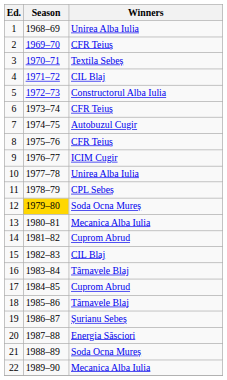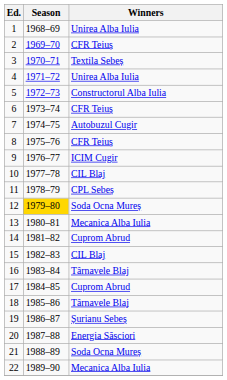 <table class="wikitable" style="font-size:90%">
 <tr>
 <th><abbr>Ed.</abbr></th>
 <th width="60">Season</th>
 <th width="220">Winners</th>
 </tr>
 <tr>
 <td align=center>1</td>
 <td>1968–69</td>
 <td><a href='#'>Unirea Alba Iulia</a></td>
 </tr>
 <tr>
 <td align=center>2</td>
 <td><a href='#'>1969–70</a></td>
 <td><a href='#'>CFR Teiuș</a></td>
 </tr>
 <tr>
 <td align=center>3</td>
 <td><a href='#'>1970–71</a></td>
 <td><a href='#'>Textila Sebeș</a></td>
 </tr>
 <tr>
 <td align=center>4</td>
 <td><a href='#'>1971–72</a></td>
-<td><a href='#'>CIL Blaj</a></td>
+<td><a href='#'>Unirea Alba Iulia</a></td>
 </tr>
 <tr>
 <td align=center>5</td>
 <td><a href='#'>1972–73</a></td>
 <td><a href='#'>Constructorul Alba Iulia</a></td>
 </tr>
 <tr>
 <td align=center>6</td>
 <td>1973–74</td>
 <td><a href='#'>CFR Teiuș</a></td>
 </tr>
 <tr>
 <td align=center>7</td>
 <td>1974–75</td>
 <td><a href='#'>Autobuzul Cugir</a></td>
 </tr>
 <tr>
 <td align=center>8</td>
 <td>1975–76</td>
 <td><a href='#'>CFR Teiuș</a></td>
 </tr>
 <tr>
 <td align=center>9</td>
 <td>1976–77</td>
 <td><a href='#'>ICIM Cugir</a></td>
 </tr>
 <tr>
 <td align=center>10</td>
 <td>1977–78</td>
-<td><a href='#'>Unirea Alba Iulia</a></td>
+<td><a href='#'>CIL Blaj</a></td>
 </tr>
 <tr>
 <td align=center>11</td>
 <td>1978–79</td>
 <td><a href='#'>CPL Sebeș</a></td>
 </tr>
 <tr>
 <td align=center>12</td>
 <td style="background: gold;">1979–80</td>
 <td><a href='#'>Soda Ocna Mureș</a></td>
 </tr>
 <tr>
 <td align=center>13</td>
 <td>1980–81</td>
 <td><a href='#'>Mecanica Alba Iulia</a></td>
 </tr>
 <tr>
 <td align=center>14</td>
 <td>1981–82</td>
 <td><a href='#'>Cuprom Abrud</a></td>
 </tr>
 <tr>
 <td align=center>15</td>
 <td>1982–83</td>
 <td><a href='#'>CIL Blaj</a></td>
 </tr>
 <tr>
 <td align=center>16</td>
 <td>1983–84</td>
 <td><a href='#'>Târnavele Blaj</a></td>
 </tr>
 <tr>
 <td align=center>17</td>
 <td>1984–85</td>
 <td><a href='#'>Cuprom Abrud</a></td>
 </tr>
 <tr>
 <td align=center>18</td>
 <td>1985–86</td>
 <td><a href='#'>Târnavele Blaj</a></td>
 </tr>
 <tr>
 <td align=center>19</td>
 <td>1986–87</td>
 <td><a href='#'>Șurianu Sebeș</a></td>
 </tr>
 <tr>
 <td align=center>20</td>
 <td>1987–88</td>
 <td><a href='#'>Energia Săsciori</a></td>
 </tr>
 <tr>
 <td align=center>21</td>
 <td>1988–89</td>
 <td><a href='#'>Soda Ocna Mureș</a></td>
 </tr>
 <tr>
 <td align=center>22</td>
 <td>1989–90</td>
 <td><a href='#'>Mecanica Alba Iulia</a></td>
 </tr>
 <tr>
 </tr>
 </table>
